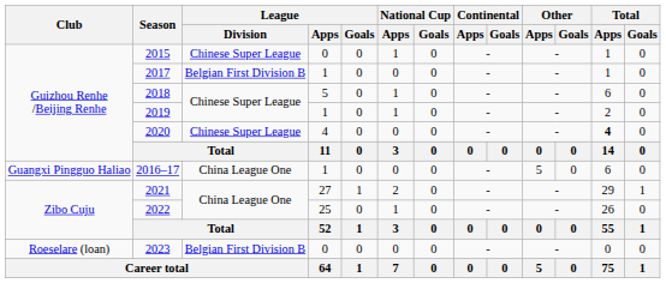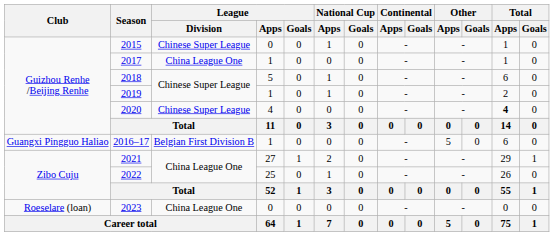 <table class="wikitable" style="text-align: center">
 <tr>
 <th rowspan="2">Club</th>
 <th rowspan="2">Season</th>
 <th colspan="3">League</th>
 <th colspan="2">National Cup</th>
 <th colspan="2">Continental</th>
 <th colspan="2">Other</th>
 <th colspan="2">Total</th>
 </tr>
 <tr>
 <th>Division</th>
 <th>Apps</th>
 <th>Goals</th>
 <th>Apps</th>
 <th>Goals</th>
 <th>Apps</th>
 <th>Goals</th>
 <th>Apps</th>
 <th>Goals</th>
 <th>Apps</th>
 <th>Goals</th>
 </tr>
 <tr>
 <td rowspan=6><a href='#'>Guizhou Renhe</a><br>/<a href='#'>Beijing Renhe</a></td>
 <td><a href='#'>2015</a></td>
 <td><a href='#'>Chinese Super League</a></td>
 <td>0</td>
 <td>0</td>
 <td>1</td>
 <td>0</td>
 <td colspan="2">-</td>
 <td colspan="2">-</td>
 <td>1</td>
 <td>0</td>
 </tr>
 <tr>
 <td><a href='#'>2017</a></td>
-<td><a href='#'>Belgian First Division B</a></td>
+<td><a href='#'>China League One</a></td>
 <td>1</td>
 <td>0</td>
 <td>0</td>
 <td>0</td>
 <td colspan="2">-</td>
 <td colspan="2">-</td>
 <td>1</td>
 <td>0</td>
 </tr>
 <tr>
 <td><a href='#'>2018</a></td>
 <td rowspan=2>Chinese Super League</td>
 <td>5</td>
 <td>0</td>
 <td>1</td>
 <td>0</td>
 <td colspan="2">-</td>
 <td colspan="2">-</td>
 <td>6</td>
 <td>0</td>
 </tr>
 <tr>
 <td><a href='#'>2019</a></td>
 <td>1</td>
 <td>0</td>
 <td>1</td>
 <td>0</td>
 <td colspan="2">-</td>
 <td colspan="2">-</td>
 <td>2</td>
 <td>0</td>
 </tr>
 <tr>
 <td><a href='#'>2020</a></td>
 <td><a href='#'>Chinese Super League</a></td>
 <td>4</td>
 <td>0</td>
 <td>0</td>
 <td>0</td>
 <td colspan="2">-</td>
 <td colspan="2">-</td>
 <td><strong>4</strong></td>
 <td>0</td>
 </tr>
 <tr>
 <th colspan="2"><strong>Total</strong></th>
 <th>11</th>
 <th>0</th>
 <th>3</th>
 <th>0</th>
 <th>0</th>
 <th>0</th>
 <th>0</th>
 <th>0</th>
 <th>14</th>
 <th>0</th>
 </tr>
 <tr>
 <td><a href='#'>Guangxi Pingguo Haliao</a></td>
 <td><a href='#'>2016–17</a></td>
-<td>China League One</td>
+<td><a href='#'>Belgian First Division B</a></td>
 <td>1</td>
 <td>0</td>
 <td>0</td>
 <td>0</td>
 <td colspan="2">-</td>
 <td>5</td>
 <td>0</td>
 <td>6</td>
 <td>0</td>
 </tr>
 <tr>
 <td rowspan=3><a href='#'>Zibo Cuju</a></td>
 <td><a href='#'>2021</a></td>
 <td rowspan=2>China League One</td>
 <td>27</td>
 <td>1</td>
 <td>2</td>
 <td>0</td>
 <td colspan="2">-</td>
 <td colspan="2">-</td>
 <td>29</td>
 <td>1</td>
 </tr>
 <tr>
 <td><a href='#'>2022</a></td>
 <td>25</td>
 <td>0</td>
 <td>1</td>
 <td>0</td>
 <td colspan="2">-</td>
 <td colspan="2">-</td>
 <td>26</td>
 <td>0</td>
 </tr>
 <tr>
 <th colspan="2"><strong>Total</strong></th>
 <th>52</th>
 <th>1</th>
 <th>3</th>
 <th>0</th>
 <th>0</th>
 <th>0</th>
 <th>0</th>
 <th>0</th>
 <th>55</th>
 <th>1</th>
 </tr>
 <tr>
 <td><a href='#'>Roeselare</a> (loan)</td>
 <td><a href='#'>2023</a></td>
-<td><a href='#'>Belgian First Division B</a></td>
+<td>China League One</td>
 <td>0</td>
 <td>0</td>
 <td>0</td>
 <td>0</td>
 <td colspan="2">-</td>
 <td colspan="2">-</td>
 <td>0</td>
 <td>0</td>
 </tr>
 <tr>
 <th colspan=3>Career total</th>
 <th>64</th>
 <th>1</th>
 <th>7</th>
 <th>0</th>
 <th>0</th>
 <th>0</th>
 <th>5</th>
 <th>0</th>
 <th>75</th>
 <th>1</th>
 </tr>
 </table>
